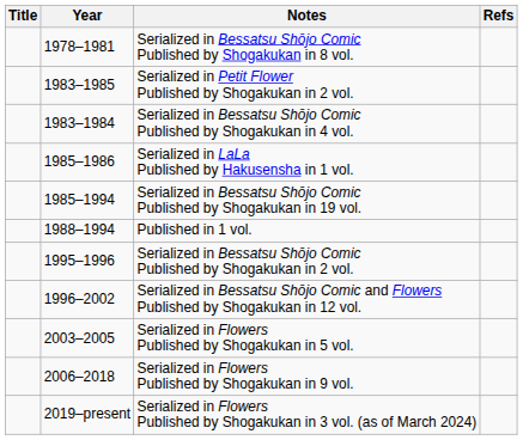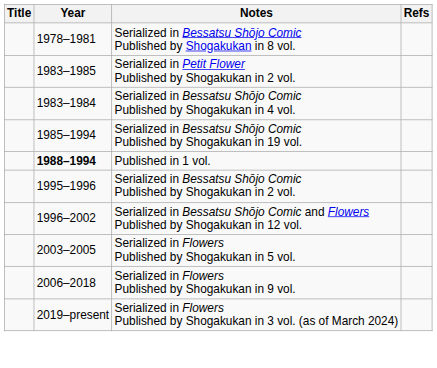 <table class="wikitable sortable">
 <tr>
 <th>Title</th>
 <th>Year</th>
 <th>Notes</th>
 <th>Refs</th>
 </tr>
 <tr>
 <td></td>
 <td>1978–1981</td>
 <td>Serialized in <em><a href='#'>Bessatsu Shōjo Comic</a></em><br>Published by <a href='#'>Shogakukan</a> in 8 vol.</td>
 <td></td>
 </tr>
 <tr>
 <td></td>
 <td>1983–1985</td>
 <td>Serialized in <em><a href='#'>Petit Flower</a></em><br>Published by Shogakukan in 2 vol.</td>
 <td></td>
 </tr>
 <tr>
 <td></td>
 <td>1983–1984</td>
 <td>Serialized in <em>Bessatsu Shōjo Comic</em><br>Published by Shogakukan in 4 vol.</td>
 <td></td>
 </tr>
 <tr>
 <td></td>
-<td>1985–1986</td>
-<td>Serialized in <em><a href='#'>LaLa</a></em><br>Published by <a href='#'>Hakusensha</a> in 1 vol.</td>
-<td></td>
-</tr>
-<tr>
-<td></td>
 <td>1985–1994</td>
 <td>Serialized in <em>Bessatsu Shōjo Comic</em><br>Published by Shogakukan in 19 vol.</td>
 <td><em></em></td>
 </tr>
 <tr>
 <td></td>
-<td>1988–1994</td>
+<td><strong>1988–1994</strong></td>
 <td>Published in 1 vol.</td>
 <td></td>
 </tr>
 <tr>
 <td></td>
 <td>1995–1996</td>
 <td>Serialized in <em>Bessatsu Shōjo Comic</em><br>Published by Shogakukan in 2 vol.</td>
 <td></td>
 </tr>
 <tr>
 <td></td>
 <td>1996–2002</td>
 <td>Serialized in <em>Bessatsu Shōjo Comic</em> and <em><a href='#'>Flowers</a></em><br>Published by Shogakukan in 12 vol.</td>
 <td></td>
 </tr>
 <tr>
 <td></td>
 <td>2003–2005</td>
 <td>Serialized in <em>Flowers</em><br>Published by Shogakukan in 5 vol.</td>
 <td></td>
 </tr>
 <tr>
 <td></td>
 <td>2006–2018</td>
 <td>Serialized in <em>Flowers</em><br>Published by Shogakukan in 9 vol.</td>
 <td></td>
 </tr>
 <tr>
 <td></td>
 <td>2019–present</td>
 <td>Serialized in <em>Flowers</em><br>Published by Shogakukan in 3 vol. (as of March 2024)</td>
 <td></td>
 </tr>
 </table>
